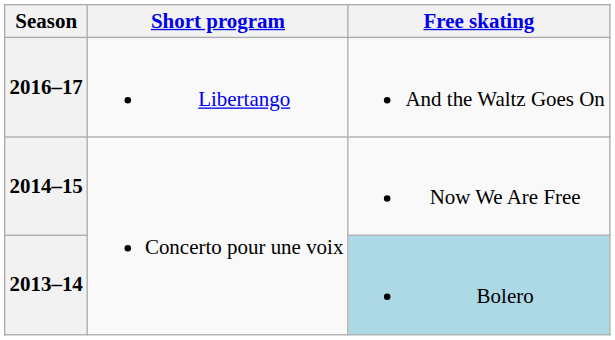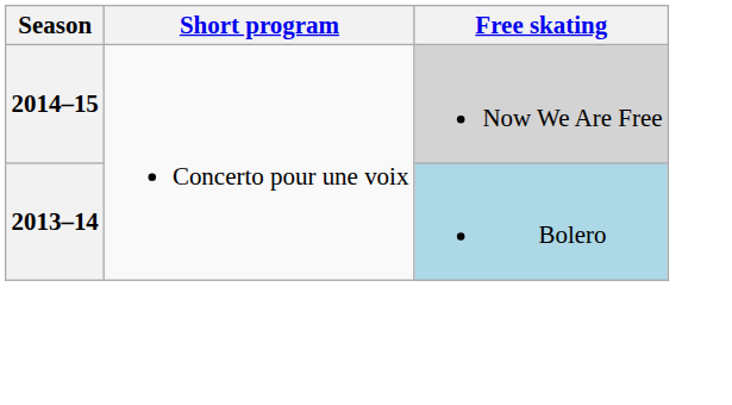 <table class="wikitable" style="text-align:center">
 <tr>
 <th>Season</th>
 <th><a href='#'>Short program</a></th>
 <th><a href='#'>Free skating</a></th>
 </tr>
 <tr>
-<th>2016–17 <br> </th>
-<td><br><ul><li><a href='#'>Libertango</a> <br></li></ul></td>
-<td><br><ul><li>And the Waltz Goes On <br></li></ul></td>
-</tr>
-<tr>
 <th>2014–15 <br> </th>
 <td rowspan=2><br><ul><li>Concerto pour une voix <br></li></ul></td>
-<td><br><ul><li>Now We Are Free <br></li></ul></td>
+<td style="background: lightgrey;"><br><ul><li>Now We Are Free <br></li></ul></td>
 </tr>
 <tr>
 <th>2013–14 <br> </th>
 <td style="background: lightblue;"><br><ul><li>Bolero <br></li></ul></td>
 </tr>
 </table>
